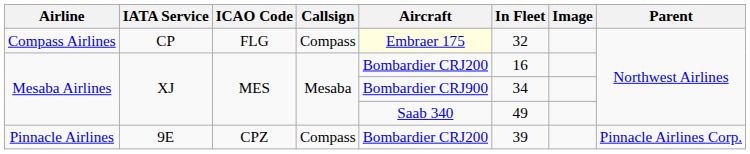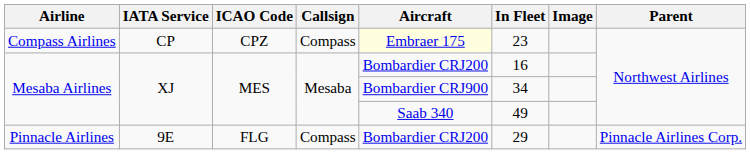 <table class="wikitable sortable" style="border-collapse:collapse;text-align:center;">
 <tr>
 <th>Airline</th>
 <th>IATA Service</th>
 <th>ICAO Code</th>
 <th>Callsign</th>
 <th>Aircraft</th>
 <th>In Fleet</th>
 <th>Image</th>
 <th>Parent</th>
 </tr>
 <tr>
 <td><a href='#'>Compass Airlines</a></td>
 <td>CP</td>
-<td style="text-align:center">FLG</td>
+<td>CPZ</td>
 <td>Compass</td>
 <td style="background: lightyellow;"><a href='#'>Embraer 175</a></td>
-<td>32</td>
+<td>23</td>
 <td></td>
 <td rowspan="4"><a href='#'>Northwest Airlines</a></td>
 </tr>
 <tr>
 <td rowspan="3"><a href='#'>Mesaba Airlines</a></td>
 <td rowspan="3" style="text-align:center">XJ</td>
 <td rowspan="3" style="text-align:center">MES</td>
 <td rowspan="3">Mesaba</td>
 <td><a href='#'>Bombardier CRJ200</a></td>
 <td>16</td>
 <td></td>
 </tr>
 <tr>
 <td><a href='#'>Bombardier CRJ900</a></td>
 <td>34</td>
 <td></td>
 </tr>
 <tr>
 <td><a href='#'>Saab 340</a></td>
 <td>49</td>
 <td></td>
 </tr>
 <tr>
 <td><a href='#'>Pinnacle Airlines</a></td>
 <td style="text-align:center">9E</td>
-<td>CPZ</td>
+<td style="text-align:center">FLG</td>
 <td>Compass</td>
 <td><a href='#'>Bombardier CRJ200</a></td>
-<td>39</td>
+<td>29</td>
 <td></td>
 <td><a href='#'>Pinnacle Airlines Corp.</a></td>
 </tr>
 </table>
